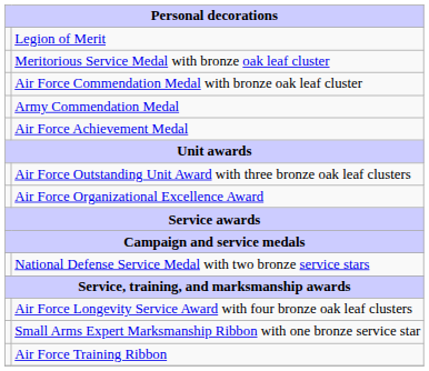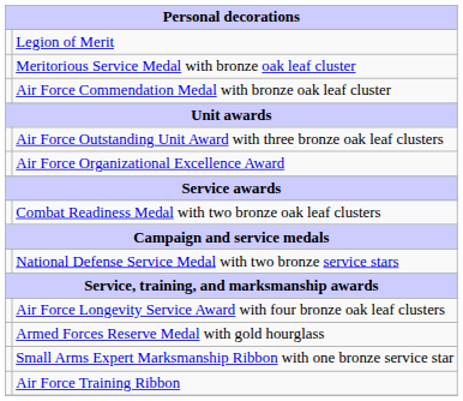 <table class="wikitable">
 <tr style="background:#ccf; text-align:center;">
 <td colspan=2><strong>Personal decorations</strong></td>
 </tr>
 <tr>
 <td></td>
 <td><a href='#'>Legion of Merit</a></td>
 </tr>
 <tr>
 <td></td>
 <td><a href='#'>Meritorious Service Medal</a> with bronze <a href='#'>oak leaf cluster</a></td>
 </tr>
 <tr>
 <td></td>
 <td><a href='#'>Air Force Commendation Medal</a> with bronze oak leaf cluster</td>
 </tr>
-<tr>
-<td></td>
-<td><a href='#'>Army Commendation Medal</a></td>
-</tr>
-<tr>
-<td></td>
-<td><a href='#'>Air Force Achievement Medal</a></td>
-</tr>
 <tr style="background:#ccf; text-align:center;">
 <td colspan=2><strong>Unit awards</strong></td>
 </tr>
 <tr>
 <td></td>
 <td><a href='#'>Air Force Outstanding Unit Award</a> with three bronze oak leaf clusters</td>
 </tr>
 <tr>
 <td></td>
 <td><a href='#'>Air Force Organizational Excellence Award</a></td>
 </tr>
 <tr style="background:#ccf; text-align:center;">
 <td colspan=2><strong>Service awards</strong></td>
+</tr>
+<tr>
+<td></td>
+<td><a href='#'>Combat Readiness Medal</a> with two bronze oak leaf clusters</td>
 </tr>
 <tr style="background:#ccf; text-align:center;">
 <td colspan=2><strong>Campaign and service medals</strong></td>
 </tr>
 <tr>
 <td></td>
 <td><a href='#'>National Defense Service Medal</a> with two bronze <a href='#'>service stars</a></td>
 </tr>
 <tr style="background:#ccf; text-align:center;">
 <td colspan=2><strong>Service, training, and marksmanship awards</strong></td>
 </tr>
 <tr>
 <td></td>
 <td><a href='#'>Air Force Longevity Service Award</a> with four bronze oak leaf clusters</td>
 </tr>
 <tr>
 <td></td>
+<td><a href='#'>Armed Forces Reserve Medal</a> with gold hourglass</td>
+</tr>
+<tr>
+<td></td>
 <td><a href='#'>Small Arms Expert Marksmanship Ribbon</a> with one bronze service star</td>
 </tr>
 <tr>
 <td></td>
 <td><a href='#'>Air Force Training Ribbon</a></td>
 </tr>
 <tr>
 </tr>
 </table>
